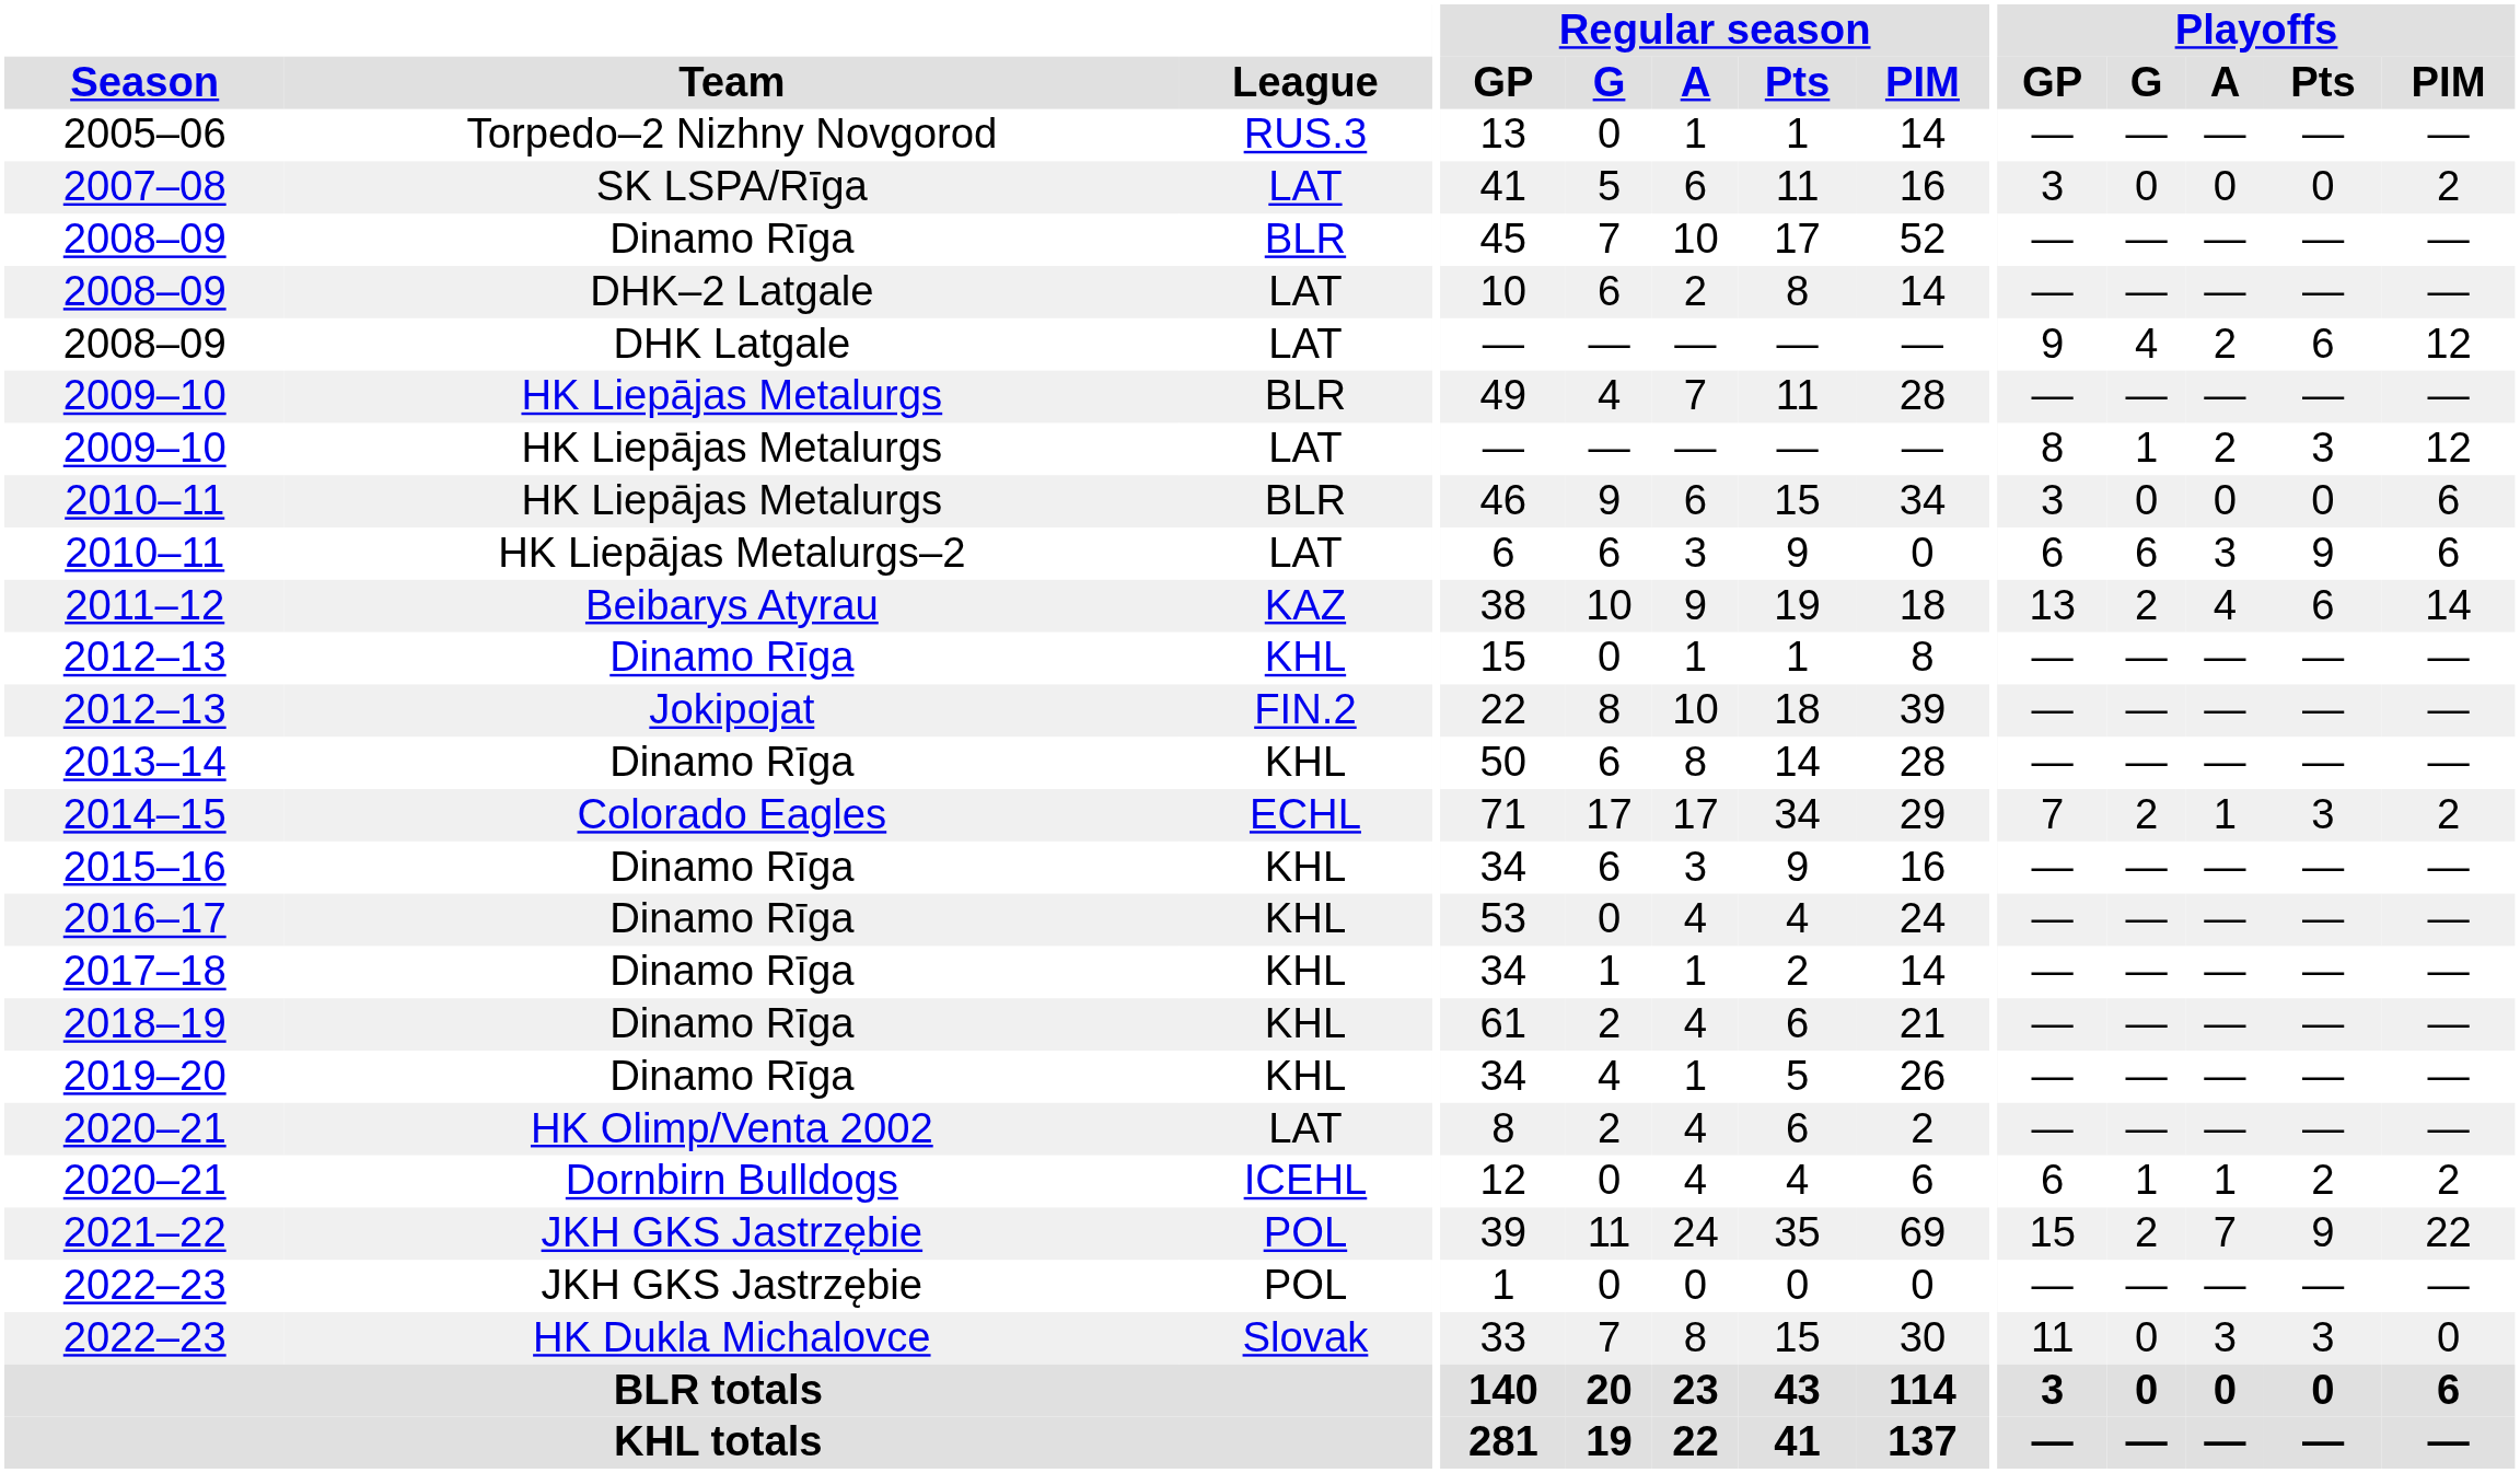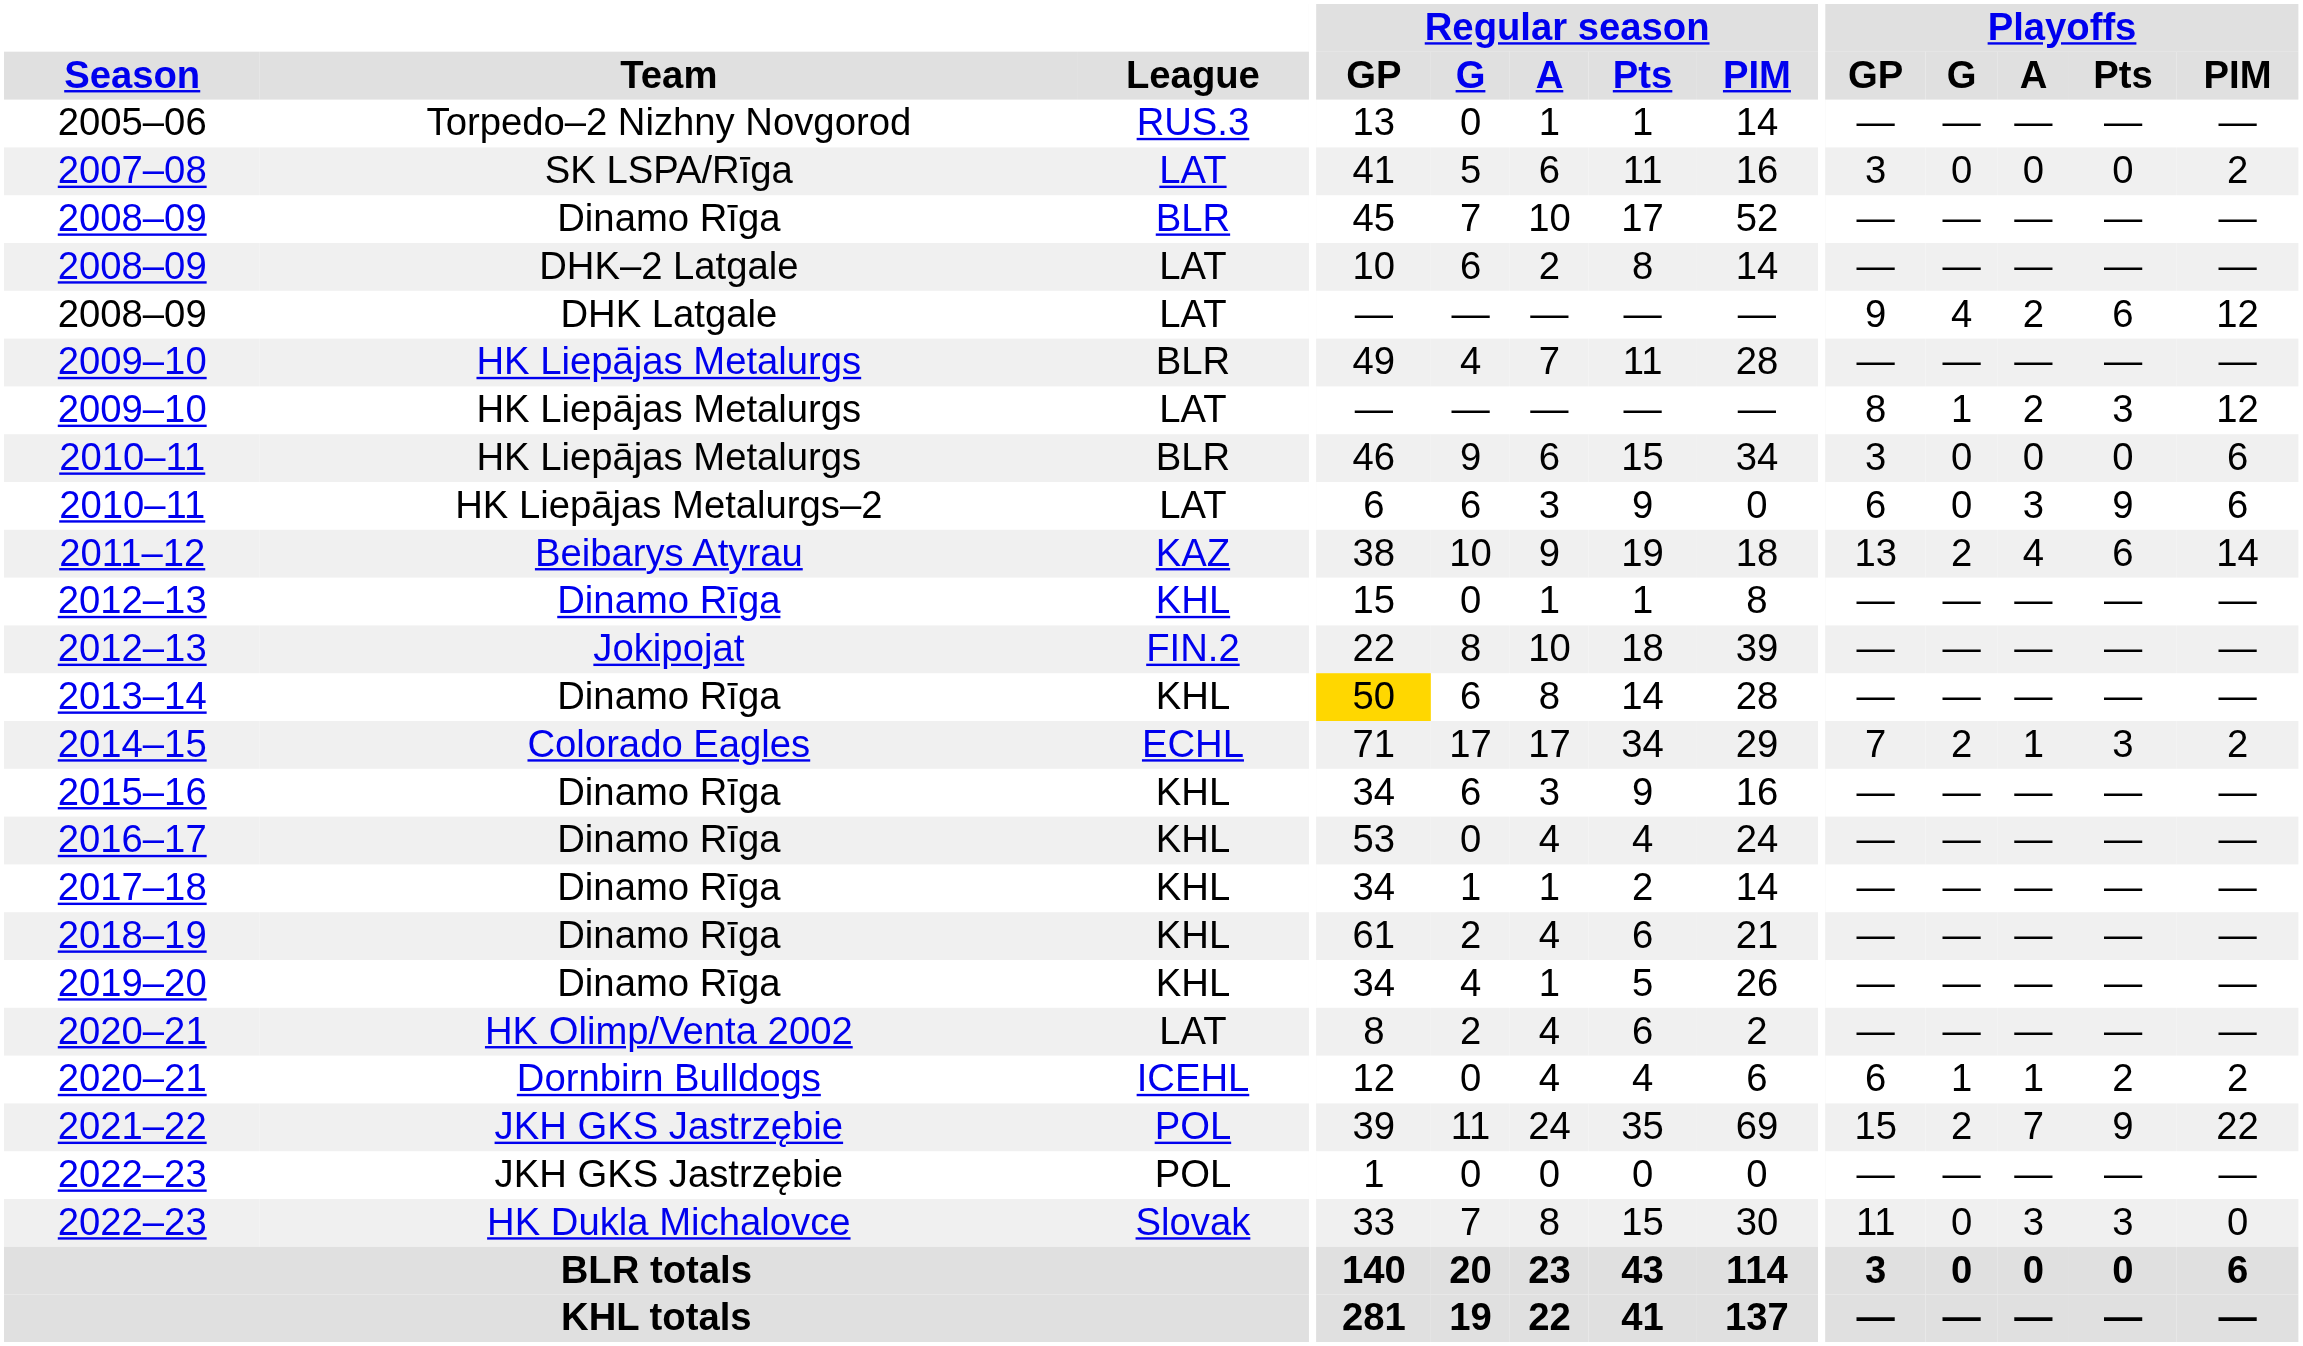 <table border="0" cellpadding="1" cellspacing="0" style="text-align:center; width:60em">
 <tr bgcolor="#e0e0e0">
 <th colspan="3" bgcolor="#ffffff"></th>
 <th rowspan="99" bgcolor="#ffffff"></th>
 <th colspan="5"><a href='#'>Regular season</a></th>
 <th rowspan="99" bgcolor="#ffffff"></th>
 <th colspan="5"><a href='#'>Playoffs</a></th>
 </tr>
 <tr bgcolor="#e0e0e0">
 <th><a href='#'>Season</a></th>
 <th>Team</th>
 <th>League</th>
 <th>GP</th>
 <th><a href='#'>G</a></th>
 <th><a href='#'>A</a></th>
 <th><a href='#'>Pts</a></th>
 <th><a href='#'>PIM</a></th>
 <th>GP</th>
 <th>G</th>
 <th>A</th>
 <th>Pts</th>
 <th>PIM</th>
 </tr>
 <tr>
 <td>2005–06</td>
 <td>Torpedo–2 Nizhny Novgorod</td>
 <td><a href='#'>RUS.3</a></td>
 <td>13</td>
 <td>0</td>
 <td>1</td>
 <td>1</td>
 <td>14</td>
 <td>—</td>
 <td>—</td>
 <td>—</td>
 <td>—</td>
 <td>—</td>
 </tr>
 <tr bgcolor="#f0f0f0">
 <td><a href='#'>2007–08</a></td>
 <td>SK LSPA/Rīga</td>
 <td><a href='#'>LAT</a></td>
 <td>41</td>
 <td>5</td>
 <td>6</td>
 <td>11</td>
 <td>16</td>
 <td>3</td>
 <td>0</td>
 <td>0</td>
 <td>0</td>
 <td>2</td>
 </tr>
 <tr>
 <td><a href='#'>2008–09</a></td>
 <td>Dinamo Rīga</td>
 <td><a href='#'>BLR</a></td>
 <td>45</td>
 <td>7</td>
 <td>10</td>
 <td>17</td>
 <td>52</td>
 <td>—</td>
 <td>—</td>
 <td>—</td>
 <td>—</td>
 <td>—</td>
 </tr>
 <tr bgcolor="#f0f0f0">
 <td><a href='#'>2008–09</a></td>
 <td>DHK–2 Latgale</td>
 <td>LAT</td>
 <td>10</td>
 <td>6</td>
 <td>2</td>
 <td>8</td>
 <td>14</td>
 <td>—</td>
 <td>—</td>
 <td>—</td>
 <td>—</td>
 <td>—</td>
 </tr>
 <tr>
 <td>2008–09</td>
 <td>DHK Latgale</td>
 <td>LAT</td>
 <td>—</td>
 <td>—</td>
 <td>—</td>
 <td>—</td>
 <td>—</td>
 <td>9</td>
 <td>4</td>
 <td>2</td>
 <td>6</td>
 <td>12</td>
 </tr>
 <tr bgcolor="#f0f0f0">
 <td><a href='#'>2009–10</a></td>
 <td><a href='#'>HK Liepājas Metalurgs</a></td>
 <td>BLR</td>
 <td>49</td>
 <td>4</td>
 <td>7</td>
 <td>11</td>
 <td>28</td>
 <td>—</td>
 <td>—</td>
 <td>—</td>
 <td>—</td>
 <td>—</td>
 </tr>
 <tr>
 <td><a href='#'>2009–10</a></td>
 <td>HK Liepājas Metalurgs</td>
 <td>LAT</td>
 <td>—</td>
 <td>—</td>
 <td>—</td>
 <td>—</td>
 <td>—</td>
 <td>8</td>
 <td>1</td>
 <td>2</td>
 <td>3</td>
 <td>12</td>
 </tr>
 <tr bgcolor="#f0f0f0">
 <td><a href='#'>2010–11</a></td>
 <td>HK Liepājas Metalurgs</td>
 <td>BLR</td>
 <td>46</td>
 <td>9</td>
 <td>6</td>
 <td>15</td>
 <td>34</td>
 <td>3</td>
 <td>0</td>
 <td>0</td>
 <td>0</td>
 <td>6</td>
 </tr>
 <tr>
 <td><a href='#'>2010–11</a></td>
 <td>HK Liepājas Metalurgs–2</td>
 <td>LAT</td>
 <td>6</td>
 <td>6</td>
 <td>3</td>
 <td>9</td>
 <td>0</td>
 <td>6</td>
-<td>6</td>
+<td>0</td>
 <td>3</td>
 <td>9</td>
 <td>6</td>
 </tr>
 <tr bgcolor="#f0f0f0">
 <td><a href='#'>2011–12</a></td>
 <td><a href='#'>Beibarys Atyrau</a></td>
 <td><a href='#'>KAZ</a></td>
 <td>38</td>
 <td>10</td>
 <td>9</td>
 <td>19</td>
 <td>18</td>
 <td>13</td>
 <td>2</td>
 <td>4</td>
 <td>6</td>
 <td>14</td>
 </tr>
 <tr>
 <td><a href='#'>2012–13</a></td>
 <td><a href='#'>Dinamo Rīga</a></td>
 <td><a href='#'>KHL</a></td>
 <td>15</td>
 <td>0</td>
 <td>1</td>
 <td>1</td>
 <td>8</td>
 <td>—</td>
 <td>—</td>
 <td>—</td>
 <td>—</td>
 <td>—</td>
 </tr>
 <tr bgcolor="#f0f0f0">
 <td><a href='#'>2012–13</a></td>
 <td><a href='#'>Jokipojat</a></td>
 <td><a href='#'>FIN.2</a></td>
 <td>22</td>
 <td>8</td>
 <td>10</td>
 <td>18</td>
 <td>39</td>
 <td>—</td>
 <td>—</td>
 <td>—</td>
 <td>—</td>
 <td>—</td>
 </tr>
 <tr>
 <td><a href='#'>2013–14</a></td>
 <td>Dinamo Rīga</td>
 <td>KHL</td>
-<td>50</td>
+<td style="background: gold;">50</td>
 <td>6</td>
 <td>8</td>
 <td>14</td>
 <td>28</td>
 <td>—</td>
 <td>—</td>
 <td>—</td>
 <td>—</td>
 <td>—</td>
 </tr>
 <tr bgcolor="#f0f0f0">
 <td><a href='#'>2014–15</a></td>
 <td><a href='#'>Colorado Eagles</a></td>
 <td><a href='#'>ECHL</a></td>
 <td>71</td>
 <td>17</td>
 <td>17</td>
 <td>34</td>
 <td>29</td>
 <td>7</td>
 <td>2</td>
 <td>1</td>
 <td>3</td>
 <td>2</td>
 </tr>
 <tr>
 <td><a href='#'>2015–16</a></td>
 <td>Dinamo Rīga</td>
 <td>KHL</td>
 <td>34</td>
 <td>6</td>
 <td>3</td>
 <td>9</td>
 <td>16</td>
 <td>—</td>
 <td>—</td>
 <td>—</td>
 <td>—</td>
 <td>—</td>
 </tr>
 <tr bgcolor="#f0f0f0">
 <td><a href='#'>2016–17</a></td>
 <td>Dinamo Rīga</td>
 <td>KHL</td>
 <td>53</td>
 <td>0</td>
 <td>4</td>
 <td>4</td>
 <td>24</td>
 <td>—</td>
 <td>—</td>
 <td>—</td>
 <td>—</td>
 <td>—</td>
 </tr>
 <tr>
 <td><a href='#'>2017–18</a></td>
 <td>Dinamo Rīga</td>
 <td>KHL</td>
 <td>34</td>
 <td>1</td>
 <td>1</td>
 <td>2</td>
 <td>14</td>
 <td>—</td>
 <td>—</td>
 <td>—</td>
 <td>—</td>
 <td>—</td>
 </tr>
 <tr bgcolor="#f0f0f0">
 <td><a href='#'>2018–19</a></td>
 <td>Dinamo Rīga</td>
 <td>KHL</td>
 <td>61</td>
 <td>2</td>
 <td>4</td>
 <td>6</td>
 <td>21</td>
 <td>—</td>
 <td>—</td>
 <td>—</td>
 <td>—</td>
 <td>—</td>
 </tr>
 <tr>
 <td><a href='#'>2019–20</a></td>
 <td>Dinamo Rīga</td>
 <td>KHL</td>
 <td>34</td>
 <td>4</td>
 <td>1</td>
 <td>5</td>
 <td>26</td>
 <td>—</td>
 <td>—</td>
 <td>—</td>
 <td>—</td>
 <td>—</td>
 </tr>
 <tr bgcolor="#f0f0f0">
 <td><a href='#'>2020–21</a></td>
 <td><a href='#'>HK Olimp/Venta 2002</a></td>
 <td>LAT</td>
 <td>8</td>
 <td>2</td>
 <td>4</td>
 <td>6</td>
 <td>2</td>
 <td>—</td>
 <td>—</td>
 <td>—</td>
 <td>—</td>
 <td>—</td>
 </tr>
 <tr>
 <td><a href='#'>2020–21</a></td>
 <td><a href='#'>Dornbirn Bulldogs</a></td>
 <td><a href='#'>ICEHL</a></td>
 <td>12</td>
 <td>0</td>
 <td>4</td>
 <td>4</td>
 <td>6</td>
 <td>6</td>
 <td>1</td>
 <td>1</td>
 <td>2</td>
 <td>2</td>
 </tr>
 <tr bgcolor="#f0f0f0">
 <td><a href='#'>2021–22</a></td>
 <td><a href='#'>JKH GKS Jastrzębie</a></td>
 <td><a href='#'>POL</a></td>
 <td>39</td>
 <td>11</td>
 <td>24</td>
 <td>35</td>
 <td>69</td>
 <td>15</td>
 <td>2</td>
 <td>7</td>
 <td>9</td>
 <td>22</td>
 </tr>
 <tr>
 <td><a href='#'>2022–23</a></td>
 <td>JKH GKS Jastrzębie</td>
 <td>POL</td>
 <td>1</td>
 <td>0</td>
 <td>0</td>
 <td>0</td>
 <td>0</td>
 <td>—</td>
 <td>—</td>
 <td>—</td>
 <td>—</td>
 <td>—</td>
 </tr>
 <tr bgcolor="#f0f0f0">
 <td><a href='#'>2022–23</a></td>
 <td><a href='#'>HK Dukla Michalovce</a></td>
 <td><a href='#'>Slovak</a></td>
 <td>33</td>
 <td>7</td>
 <td>8</td>
 <td>15</td>
 <td>30</td>
 <td>11</td>
 <td>0</td>
 <td>3</td>
 <td>3</td>
 <td>0</td>
 </tr>
 <tr bgcolor="#e0e0e0">
 <th colspan="3">BLR totals</th>
 <th>140</th>
 <th>20</th>
 <th>23</th>
 <th>43</th>
 <th>114</th>
 <th>3</th>
 <th>0</th>
 <th>0</th>
 <th>0</th>
 <th>6</th>
 </tr>
 <tr bgcolor="#e0e0e0">
 <th colspan="3">KHL totals</th>
 <th>281</th>
 <th>19</th>
 <th>22</th>
 <th>41</th>
 <th>137</th>
 <th>—</th>
 <th>—</th>
 <th>—</th>
 <th>—</th>
 <th>—</th>
 </tr>
 </table>
